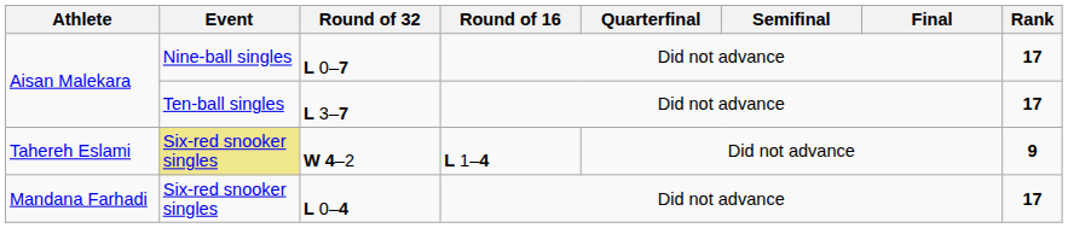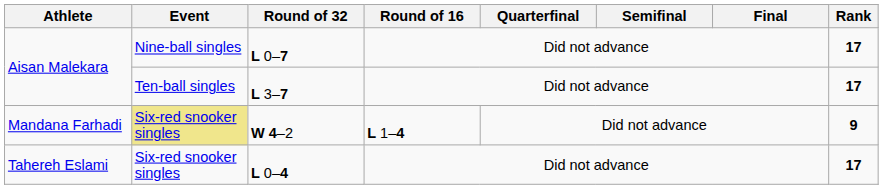 <table class="wikitable" width="98%" style="text-align:left; font-size:90%">
 <tr>
 <th width="12%">Athlete</th>
 <th width="11%">Event</th>
 <th width="11%">Round of 32</th>
 <th width="11%">Round of 16</th>
 <th width="11%">Quarterfinal</th>
 <th width="11%">Semifinal</th>
 <th width="11%">Final</th>
 <th width="4%">Rank</th>
 </tr>
 <tr>
 <td rowspan=2><a href='#'>Aisan Malekara</a></td>
 <td><a href='#'>Nine-ball singles</a></td>
 <td><br><strong>L</strong> 0–<strong>7</strong></td>
 <td colspan=4 align=center>Did not advance</td>
 <td align=center><strong>17</strong></td>
 </tr>
 <tr>
 <td><a href='#'>Ten-ball singles</a></td>
 <td><br><strong>L</strong> 3–<strong>7</strong></td>
 <td colspan=4 align=center>Did not advance</td>
 <td align=center><strong>17</strong></td>
 </tr>
 <tr>
-<td><a href='#'>Tahereh Eslami</a></td>
+<td><a href='#'>Mandana Farhadi</a></td>
 <td style="background: khaki;"><a href='#'>Six-red snooker singles</a></td>
 <td><br><strong>W</strong> <strong>4</strong>–2</td>
 <td><br><strong>L</strong> 1–<strong>4</strong></td>
 <td colspan=3 align=center>Did not advance</td>
 <td align=center><strong>9</strong></td>
 </tr>
 <tr>
-<td><a href='#'>Mandana Farhadi</a></td>
+<td><a href='#'>Tahereh Eslami</a></td>
 <td><a href='#'>Six-red snooker singles</a></td>
 <td><br><strong>L</strong> 0–<strong>4</strong></td>
 <td colspan=4 align=center>Did not advance</td>
 <td align=center><strong>17</strong></td>
 </tr>
 </table>
